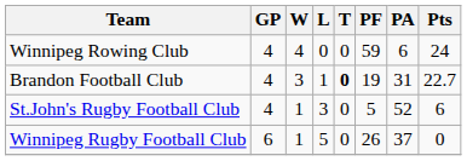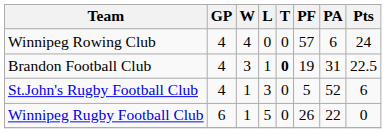 <table class="wikitable">
 <tr>
 <th>Team</th>
 <th>GP</th>
 <th>W</th>
 <th>L</th>
 <th>T</th>
 <th>PF</th>
 <th>PA</th>
 <th>Pts</th>
 </tr>
 <tr align="center">
 <td align="left">Winnipeg Rowing Club</td>
 <td>4</td>
 <td>4</td>
 <td>0</td>
 <td>0</td>
-<td>59</td>
+<td>57</td>
 <td>6</td>
 <td>24</td>
 </tr>
 <tr align="center">
 <td align="left">Brandon Football Club</td>
 <td>4</td>
 <td>3</td>
 <td>1</td>
 <td><strong>0</strong></td>
 <td>19</td>
 <td>31</td>
-<td>22.7</td>
+<td>22.5</td>
 </tr>
 <tr align="center">
 <td align="left"><a href='#'>St.John's Rugby Football Club</a></td>
 <td>4</td>
 <td>1</td>
 <td>3</td>
 <td>0</td>
 <td>5</td>
 <td>52</td>
 <td>6</td>
 </tr>
 <tr align="center">
 <td align="left"><a href='#'>Winnipeg Rugby Football Club</a></td>
 <td>6</td>
 <td>1</td>
 <td>5</td>
 <td>0</td>
 <td>26</td>
-<td>37</td>
+<td>22</td>
 <td>0</td>
 </tr>
 <tr align="center">
 </tr>
 </table>
